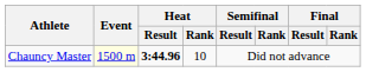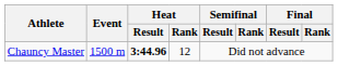 <table class="wikitable" style="font-size:90%">
 <tr>
 <th rowspan="2">Athlete</th>
 <th rowspan="2">Event</th>
 <th colspan="2">Heat</th>
 <th colspan="2">Semifinal</th>
 <th colspan="2">Final</th>
 </tr>
 <tr style="font-size:95%">
 <th>Result</th>
 <th>Rank</th>
 <th>Result</th>
 <th>Rank</th>
 <th>Result</th>
 <th>Rank</th>
 </tr>
 <tr align=center>
 <td align=left><a href='#'>Chauncy Master</a></td>
-<td align=left style="background: lightyellow;"><a href='#'>1500 m</a></td>
+<td align=left><a href='#'>1500 m</a></td>
 <td><strong>3:44.96</strong></td>
-<td>10</td>
+<td>12</td>
 <td colspan=4>Did not advance</td>
 </tr>
 </table>
